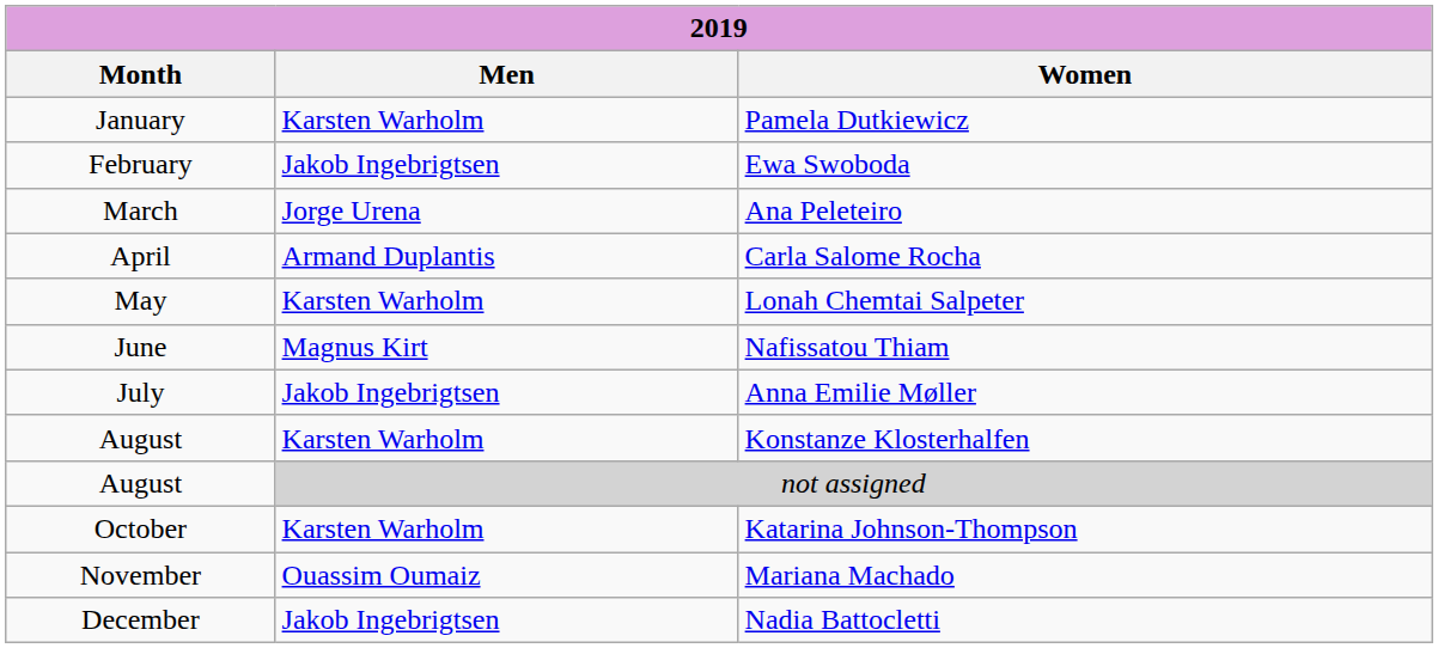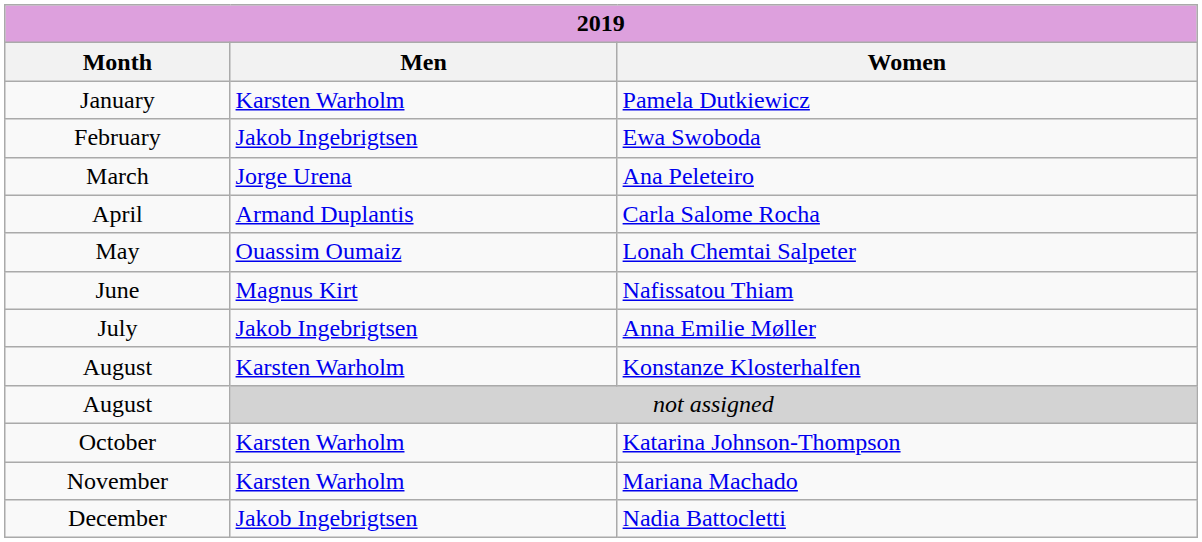 <table class="wikitable" width=90% style="font-size:100%; text-align:left;">
 <tr>
 <td colspan=3 bgcolor=plum align=center><strong>2019</strong></td>
 </tr>
 <tr>
 <th>Month</th>
 <th>Men</th>
 <th>Women</th>
 </tr>
 <tr>
 <td align=center>January</td>
 <td> <a href='#'>Karsten Warholm</a></td>
 <td> <a href='#'>Pamela Dutkiewicz</a></td>
 </tr>
 <tr>
 <td align=center>February</td>
 <td> <a href='#'>Jakob Ingebrigtsen</a></td>
 <td> <a href='#'>Ewa Swoboda</a></td>
 </tr>
 <tr>
 <td align=center>March</td>
 <td> <a href='#'>Jorge Urena</a></td>
 <td> <a href='#'>Ana Peleteiro</a></td>
 </tr>
 <tr>
 <td align=center>April</td>
 <td> <a href='#'>Armand Duplantis</a></td>
 <td> <a href='#'>Carla Salome Rocha</a></td>
 </tr>
 <tr>
 <td align=center>May</td>
-<td> <a href='#'>Karsten Warholm</a></td>
+<td> <a href='#'>Ouassim Oumaiz</a></td>
 <td> <a href='#'>Lonah Chemtai Salpeter</a></td>
 </tr>
 <tr>
 <td align=center>June</td>
 <td> <a href='#'>Magnus Kirt</a></td>
 <td> <a href='#'>Nafissatou Thiam</a></td>
 </tr>
 <tr>
 <td align=center>July</td>
 <td> <a href='#'>Jakob Ingebrigtsen</a></td>
 <td> <a href='#'>Anna Emilie Møller</a></td>
 </tr>
 <tr>
 <td align=center>August</td>
 <td> <a href='#'>Karsten Warholm</a></td>
 <td> <a href='#'>Konstanze Klosterhalfen</a></td>
 </tr>
 <tr>
 <td align=center>August</td>
 <td colspan=2 bgcolor=lightgrey align=center><em>not assigned</em></td>
 </tr>
 <tr>
 <td align=center>October</td>
 <td> <a href='#'>Karsten Warholm</a></td>
 <td> <a href='#'>Katarina Johnson-Thompson</a></td>
 </tr>
 <tr>
 <td align=center>November</td>
-<td> <a href='#'>Ouassim Oumaiz</a></td>
+<td> <a href='#'>Karsten Warholm</a></td>
 <td> <a href='#'>Mariana Machado</a></td>
 </tr>
 <tr>
 <td align=center>December</td>
 <td> <a href='#'>Jakob Ingebrigtsen</a></td>
 <td> <a href='#'>Nadia Battocletti</a></td>
 </tr>
 </table>
